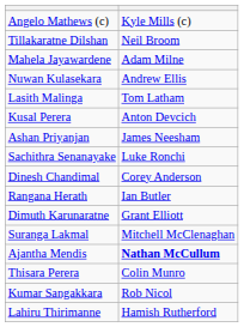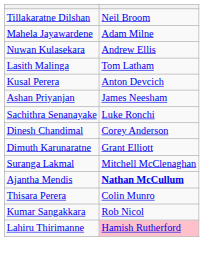 <table class="wikitable">
 <tr>
 <th></th>
 <th></th>
-</tr>
-<tr>
-<td><a href='#'>Angelo Mathews</a> (c)</td>
-<td><a href='#'>Kyle Mills</a> (c)</td>
 </tr>
 <tr>
 <td><a href='#'>Tillakaratne Dilshan</a></td>
 <td><a href='#'>Neil Broom</a></td>
 </tr>
 <tr>
 <td><a href='#'>Mahela Jayawardene</a></td>
 <td><a href='#'>Adam Milne</a></td>
 </tr>
 <tr>
 <td><a href='#'>Nuwan Kulasekara</a></td>
 <td><a href='#'>Andrew Ellis</a></td>
 </tr>
 <tr>
 <td><a href='#'>Lasith Malinga</a></td>
 <td><a href='#'>Tom Latham</a></td>
 </tr>
 <tr>
 <td><a href='#'>Kusal Perera</a></td>
 <td><a href='#'>Anton Devcich</a></td>
 </tr>
 <tr>
 <td><a href='#'>Ashan Priyanjan</a></td>
 <td><a href='#'>James Neesham</a></td>
 </tr>
 <tr>
 <td><a href='#'>Sachithra Senanayake</a></td>
 <td><a href='#'>Luke Ronchi</a></td>
 </tr>
 <tr>
 <td><a href='#'>Dinesh Chandimal</a></td>
 <td><a href='#'>Corey Anderson</a></td>
 </tr>
 <tr>
-<td><a href='#'>Rangana Herath</a></td>
-<td><a href='#'>Ian Butler</a></td>
-</tr>
-<tr>
 <td><a href='#'>Dimuth Karunaratne</a></td>
 <td><a href='#'>Grant Elliott</a></td>
 </tr>
 <tr>
 <td><a href='#'>Suranga Lakmal</a></td>
 <td><a href='#'>Mitchell McClenaghan</a></td>
 </tr>
 <tr>
 <td><a href='#'>Ajantha Mendis</a></td>
 <td><strong><a href='#'>Nathan McCullum</a></strong></td>
 </tr>
 <tr>
 <td><a href='#'>Thisara Perera</a></td>
 <td><a href='#'>Colin Munro</a></td>
 </tr>
 <tr>
 <td><a href='#'>Kumar Sangakkara</a></td>
 <td><a href='#'>Rob Nicol</a></td>
 </tr>
 <tr>
 <td><a href='#'>Lahiru Thirimanne</a></td>
-<td><a href='#'>Hamish Rutherford</a></td>
+<td style="background: pink;"><a href='#'>Hamish Rutherford</a></td>
 </tr>
 </table>
